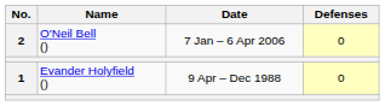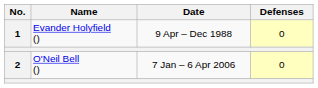 <table class="wikitable sortable" style="width:80%">
 <tr>
 <th>No.</th>
 <th>Name</th>
 <th>Date</th>
 <th>Defenses</th>
+</tr>
+<tr align=center>
+<th>1</th>
+<td align=left><a href='#'>Evander Holyfield</a><br>()</td>
+<td>9 Apr – Dec 1988</td>
+<td style="background:#ffffbf;">0</td>
+</tr>
+<tr align=center>
+<th colspan=4></th>
 </tr>
 <tr align=center>
 <th>2</th>
 <td align=left><a href='#'>O'Neil Bell</a><br>()</td>
 <td>7 Jan – 6 Apr 2006</td>
 <td style="background:#ffffbf;">0</td>
 </tr>
 <tr align=center>
 <th colspan=4></th>
 </tr>
-<tr align=center>
-<th>1</th>
-<td align=left><a href='#'>Evander Holyfield</a><br>()</td>
-<td>9 Apr – Dec 1988</td>
-<td style="background:#ffffbf;">0</td>
-</tr>
-<tr align=center>
-<th colspan=4></th>
-</tr>
 </table>
